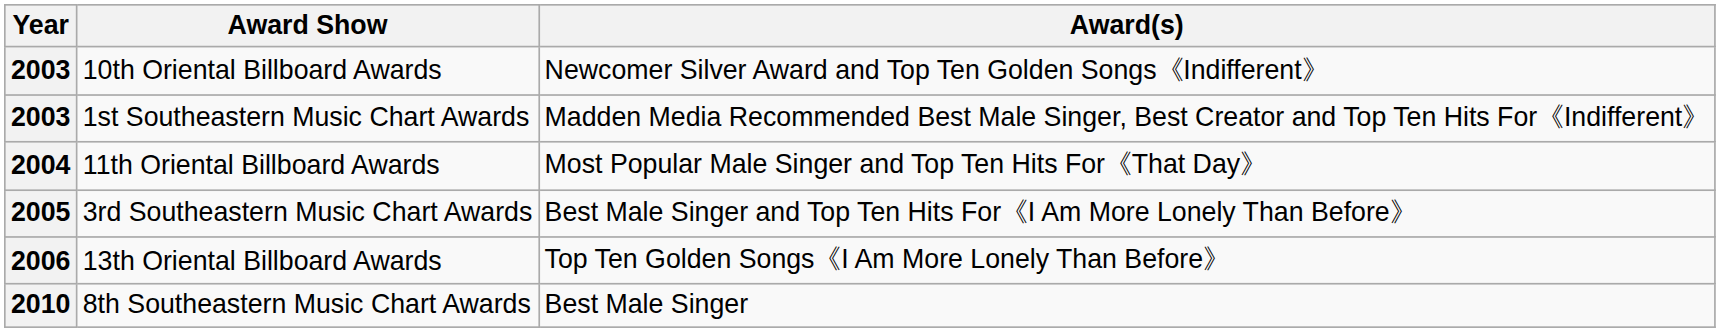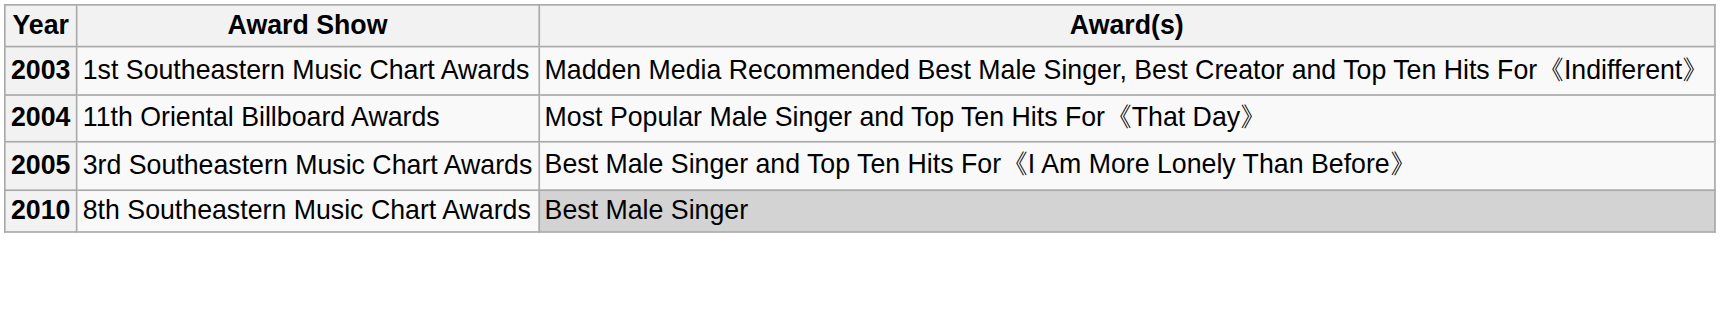 <table class="wikitable">
 <tr>
 <th scope="col">Year</th>
 <th scope="col">Award Show</th>
 <th scope="col">Award(s)</th>
-</tr>
-<tr>
-<th>2003</th>
-<td>10th Oriental Billboard Awards</td>
-<td>Newcomer Silver Award and Top Ten Golden Songs《Indifferent》</td>
 </tr>
 <tr>
 <th>2003</th>
 <td>1st Southeastern Music Chart Awards</td>
 <td>Madden Media Recommended Best Male Singer, Best Creator and Top Ten Hits For《Indifferent》</td>
 </tr>
 <tr>
 <th>2004</th>
 <td>11th Oriental Billboard Awards</td>
 <td>Most Popular Male Singer and Top Ten Hits For《That Day》</td>
 </tr>
 <tr>
 <th>2005</th>
 <td>3rd Southeastern Music Chart Awards</td>
 <td>Best Male Singer and Top Ten Hits For《I Am More Lonely Than Before》</td>
 </tr>
 <tr>
-<th>2006</th>
-<td>13th Oriental Billboard Awards</td>
-<td>Top Ten Golden Songs《I Am More Lonely Than Before》</td>
-</tr>
-<tr>
 <th>2010</th>
 <td>8th Southeastern Music Chart Awards</td>
-<td>Best Male Singer</td>
+<td style="background: lightgrey;">Best Male Singer</td>
 </tr>
 </table>
